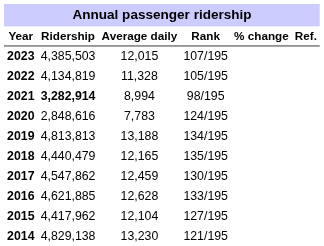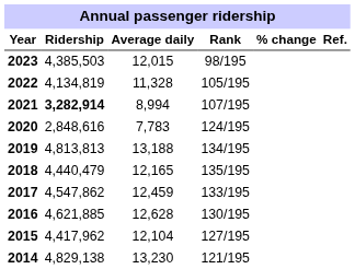 <table class="toccolours" cellpadding="4" cellspacing="0" style="text-align:right;">
 <tr>
 <th colspan="6"  style="background-color:#ccf; background-color:#ccf; font-size:110%; text-align:center;">Annual passenger ridership</th>
 </tr>
 <tr style="font-size:95%; text-align:center">
 <th style="border-bottom:1px solid black">Year</th>
 <th style="border-bottom:1px solid black">Ridership</th>
 <th style="border-bottom:1px solid black">Average daily</th>
 <th style="border-bottom:1px solid black">Rank</th>
 <th style="border-bottom:1px solid black">% change</th>
 <th style="border-bottom:1px solid black">Ref.</th>
 </tr>
 <tr style="text-align:center;">
 <td><strong>2023</strong></td>
 <td>4,385,503</td>
 <td>12,015</td>
-<td>107/195</td>
+<td>98/195</td>
 <td></td>
 <td></td>
 </tr>
 <tr style="text-align:center;">
 <td><strong>2022</strong></td>
 <td>4,134,819</td>
 <td>11,328</td>
 <td>105/195</td>
 <td></td>
 <td></td>
 </tr>
 <tr style="text-align:center;">
 <td><strong>2021</strong></td>
 <td><strong>3,282,914</strong></td>
 <td>8,994</td>
-<td>98/195</td>
+<td>107/195</td>
 <td></td>
 <td></td>
 </tr>
 <tr style="text-align:center;">
 <td><strong>2020</strong></td>
 <td>2,848,616</td>
 <td>7,783</td>
 <td>124/195</td>
 <td></td>
 <td></td>
 </tr>
 <tr style="text-align:center;">
 <td><strong>2019</strong></td>
 <td>4,813,813</td>
 <td>13,188</td>
 <td>134/195</td>
 <td></td>
 <td></td>
 </tr>
 <tr style="text-align:center;">
 <td><strong>2018</strong></td>
 <td>4,440,479</td>
 <td>12,165</td>
 <td>135/195</td>
 <td></td>
 <td></td>
 </tr>
 <tr style="text-align:center;">
 <td><strong>2017</strong></td>
 <td>4,547,862</td>
 <td>12,459</td>
-<td>130/195</td>
+<td>133/195</td>
 <td></td>
 <td></td>
 </tr>
 <tr style="text-align:center;">
 <td><strong>2016</strong></td>
 <td>4,621,885</td>
 <td>12,628</td>
-<td>133/195</td>
+<td>130/195</td>
 <td></td>
 <td></td>
 </tr>
 <tr style="text-align:center;">
 <td><strong>2015</strong></td>
 <td>4,417,962</td>
 <td>12,104</td>
 <td>127/195</td>
 <td></td>
 <td></td>
 </tr>
 <tr style="text-align:center;">
 <td><strong>2014</strong></td>
 <td>4,829,138</td>
 <td>13,230</td>
 <td>121/195</td>
 <td></td>
 <td></td>
 </tr>
 </table>
